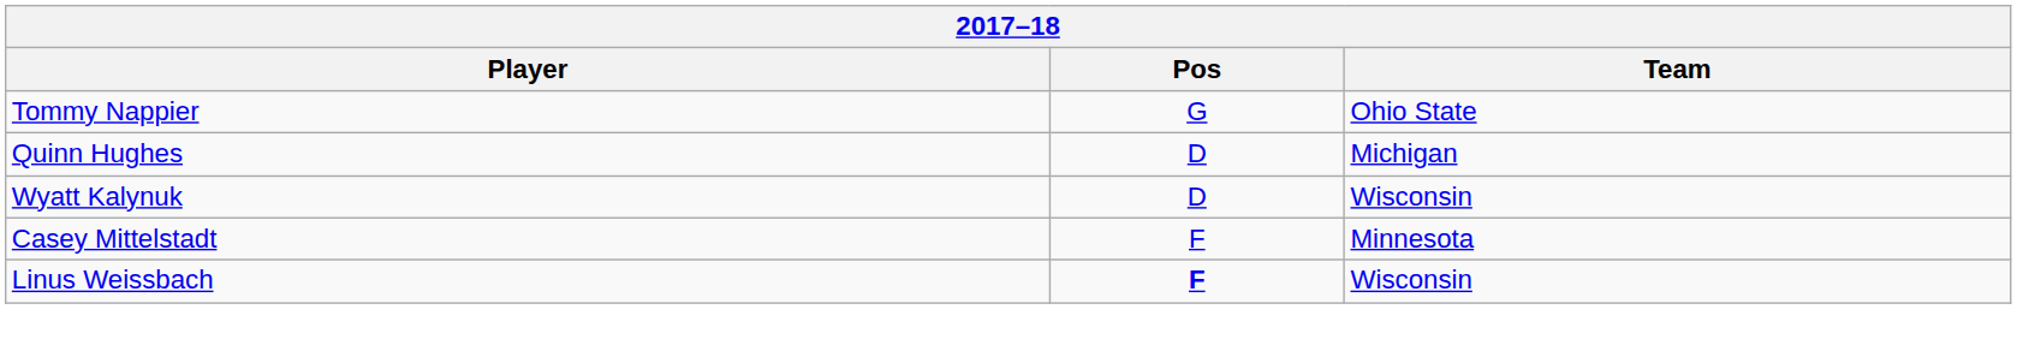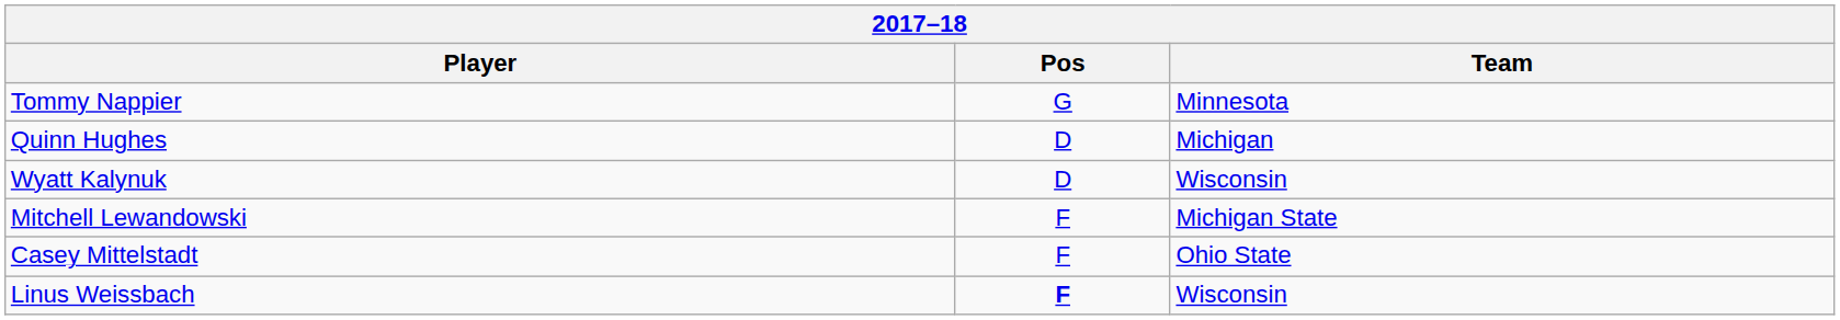 <table class="wikitable" width=95%>
 <tr>
 <th colspan=3><a href='#'>2017–18</a></th>
 </tr>
 <tr>
 <th>Player</th>
 <th>Pos</th>
 <th>Team</th>
 </tr>
 <tr>
 <td><a href='#'>Tommy Nappier</a></td>
 <td style="text-align:center;"><a href='#'>G</a></td>
-<td><a href='#'>Ohio State</a></td>
+<td><a href='#'>Minnesota</a></td>
 </tr>
 <tr>
 <td><a href='#'>Quinn Hughes</a></td>
 <td style="text-align:center;"><a href='#'>D</a></td>
 <td><a href='#'>Michigan</a></td>
 </tr>
 <tr>
 <td><a href='#'>Wyatt Kalynuk</a></td>
 <td style="text-align:center;"><a href='#'>D</a></td>
 <td><a href='#'>Wisconsin</a></td>
 </tr>
 <tr>
+<td><a href='#'>Mitchell Lewandowski</a></td>
+<td style="text-align:center;"><a href='#'>F</a></td>
+<td><a href='#'>Michigan State</a></td>
+</tr>
+<tr>
 <td><a href='#'>Casey Mittelstadt</a></td>
 <td style="text-align:center;"><a href='#'>F</a></td>
-<td><a href='#'>Minnesota</a></td>
+<td><a href='#'>Ohio State</a></td>
 </tr>
 <tr>
 <td><a href='#'>Linus Weissbach</a></td>
 <td style="text-align:center;"><strong><a href='#'>F</a></strong></td>
 <td><a href='#'>Wisconsin</a></td>
 </tr>
 </table>
